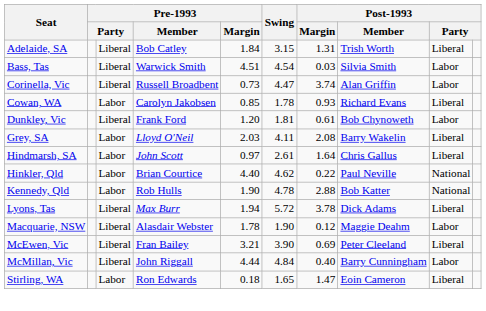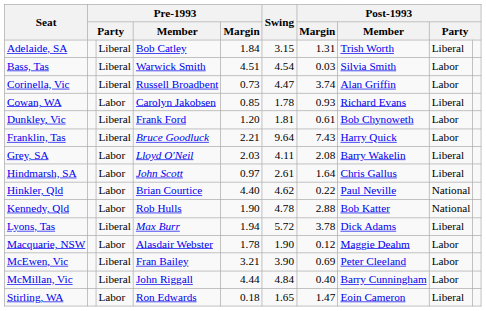 <table class="wikitable">
 <tr>
 <th rowspan="2">Seat</th>
 <th colspan="4">Pre-1993</th>
 <th rowspan="2">Swing</th>
 <th colspan="4">Post-1993</th>
 </tr>
 <tr>
 <th colspan="2">Party</th>
 <th>Member</th>
 <th>Margin</th>
 <th>Margin</th>
 <th>Member</th>
 <th colspan="2">Party</th>
 </tr>
 <tr>
 <td><a href='#'>Adelaide, SA</a></td>
 <td> </td>
 <td>Liberal</td>
 <td><a href='#'>Bob Catley</a></td>
 <td style="text-align:right;">1.84</td>
 <td style="text-align:right;">3.15</td>
 <td style="text-align:right;">1.31</td>
 <td><a href='#'>Trish Worth</a></td>
 <td>Liberal</td>
 <td> </td>
 </tr>
 <tr>
 <td><a href='#'>Bass, Tas</a></td>
 <td> </td>
 <td>Liberal</td>
 <td><a href='#'>Warwick Smith</a></td>
 <td style="text-align:right;">4.51</td>
 <td style="text-align:right;">4.54</td>
 <td style="text-align:right;">0.03</td>
 <td><a href='#'>Silvia Smith</a></td>
 <td>Labor</td>
 <td> </td>
 </tr>
 <tr>
 <td><a href='#'>Corinella, Vic</a></td>
 <td> </td>
 <td>Liberal</td>
 <td><a href='#'>Russell Broadbent</a></td>
 <td style="text-align:right;">0.73</td>
 <td style="text-align:right;">4.47</td>
 <td style="text-align:right;">3.74</td>
 <td><a href='#'>Alan Griffin</a></td>
 <td>Labor</td>
 <td> </td>
 </tr>
 <tr>
 <td><a href='#'>Cowan, WA</a></td>
 <td> </td>
 <td>Labor</td>
 <td><a href='#'>Carolyn Jakobsen</a></td>
 <td style="text-align:right;">0.85</td>
 <td style="text-align:right;">1.78</td>
 <td style="text-align:right;">0.93</td>
 <td><a href='#'>Richard Evans</a></td>
 <td>Liberal</td>
 <td> </td>
 </tr>
 <tr>
 <td><a href='#'>Dunkley, Vic</a></td>
 <td> </td>
 <td>Liberal</td>
 <td><a href='#'>Frank Ford</a></td>
 <td style="text-align:right;">1.20</td>
 <td style="text-align:right;">1.81</td>
 <td style="text-align:right;">0.61</td>
 <td><a href='#'>Bob Chynoweth</a></td>
 <td>Labor</td>
 <td> </td>
 </tr>
 <tr>
+<td><a href='#'>Franklin, Tas</a></td>
+<td> </td>
+<td>Liberal</td>
+<td><em><a href='#'>Bruce Goodluck</a></em></td>
+<td style="text-align:right;">2.21</td>
+<td style="text-align:right;">9.64</td>
+<td style="text-align:right;">7.43</td>
+<td><a href='#'>Harry Quick</a></td>
+<td>Labor</td>
+<td> </td>
+</tr>
+<tr>
 <td><a href='#'>Grey, SA</a></td>
 <td> </td>
 <td>Labor</td>
 <td><em><a href='#'>Lloyd O'Neil</a></em></td>
 <td style="text-align:right;">2.03</td>
 <td style="text-align:right;">4.11</td>
 <td style="text-align:right;">2.08</td>
 <td><a href='#'>Barry Wakelin</a></td>
 <td>Liberal</td>
 <td> </td>
 </tr>
 <tr>
 <td><a href='#'>Hindmarsh, SA</a></td>
 <td> </td>
 <td>Labor</td>
 <td><em><a href='#'>John Scott</a></em></td>
 <td style="text-align:right;">0.97</td>
 <td style="text-align:right;">2.61</td>
 <td style="text-align:right;">1.64</td>
 <td><a href='#'>Chris Gallus</a></td>
 <td>Liberal</td>
 <td> </td>
 </tr>
 <tr>
 <td><a href='#'>Hinkler, Qld</a></td>
 <td> </td>
 <td>Labor</td>
 <td><a href='#'>Brian Courtice</a></td>
 <td style="text-align:right;">4.40</td>
 <td style="text-align:right;">4.62</td>
 <td style="text-align:right;">0.22</td>
 <td><a href='#'>Paul Neville</a></td>
 <td>National</td>
 <td> </td>
 </tr>
 <tr>
 <td><a href='#'>Kennedy, Qld</a></td>
 <td> </td>
 <td>Labor</td>
 <td><a href='#'>Rob Hulls</a></td>
 <td style="text-align:right;">1.90</td>
 <td style="text-align:right;">4.78</td>
 <td style="text-align:right;">2.88</td>
 <td><a href='#'>Bob Katter</a></td>
 <td>National</td>
 <td> </td>
 </tr>
 <tr>
 <td><a href='#'>Lyons, Tas</a></td>
 <td> </td>
 <td>Liberal</td>
 <td><em><a href='#'>Max Burr</a></em></td>
 <td style="text-align:right;">1.94</td>
 <td style="text-align:right;">5.72</td>
 <td style="text-align:right;">3.78</td>
 <td><a href='#'>Dick Adams</a></td>
 <td>Liberal</td>
 <td> </td>
 </tr>
 <tr>
 <td><a href='#'>Macquarie, NSW</a></td>
 <td> </td>
-<td>Liberal</td>
+<td>Labor</td>
 <td><a href='#'>Alasdair Webster</a></td>
 <td style="text-align:right;">1.78</td>
 <td style="text-align:right;">1.90</td>
 <td style="text-align:right;">0.12</td>
 <td><a href='#'>Maggie Deahm</a></td>
 <td>Labor</td>
 <td> </td>
 </tr>
 <tr>
 <td><a href='#'>McEwen, Vic</a></td>
 <td> </td>
 <td>Liberal</td>
 <td><a href='#'>Fran Bailey</a></td>
 <td style="text-align:right;">3.21</td>
 <td style="text-align:right;">3.90</td>
 <td style="text-align:right;">0.69</td>
 <td><a href='#'>Peter Cleeland</a></td>
-<td>Liberal</td>
+<td>Labor</td>
 <td> </td>
 </tr>
 <tr>
 <td><a href='#'>McMillan, Vic</a></td>
 <td> </td>
 <td>Liberal</td>
 <td><a href='#'>John Riggall</a></td>
 <td style="text-align:right;">4.44</td>
 <td style="text-align:right;">4.84</td>
 <td style="text-align:right;">0.40</td>
 <td><a href='#'>Barry Cunningham</a></td>
 <td>Labor</td>
 <td> </td>
 </tr>
 <tr>
 <td><a href='#'>Stirling, WA</a></td>
 <td> </td>
 <td>Labor</td>
 <td><a href='#'>Ron Edwards</a></td>
 <td style="text-align:right;">0.18</td>
 <td style="text-align:right;">1.65</td>
 <td style="text-align:right;">1.47</td>
 <td><a href='#'>Eoin Cameron</a></td>
 <td>Liberal</td>
 <td> </td>
 </tr>
 </table>
